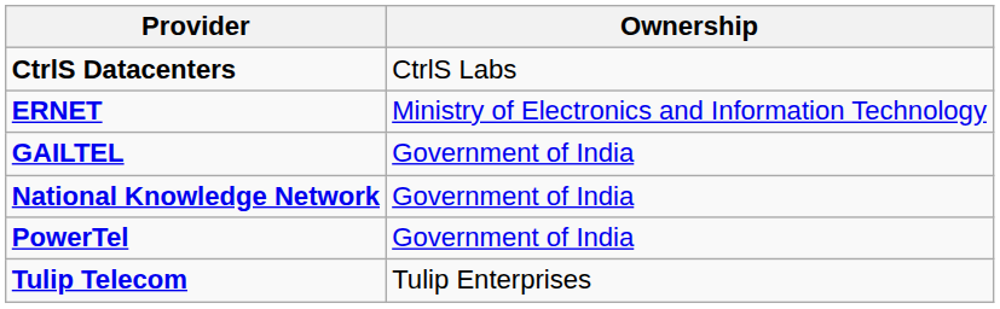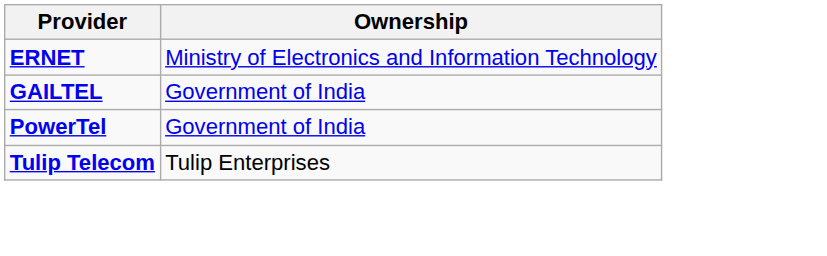 <table class="wikitable">
 <tr>
 <th>Provider</th>
 <th>Ownership</th>
-</tr>
-<tr>
-<td><strong>CtrlS Datacenters</strong></td>
-<td>CtrlS Labs</td>
 </tr>
 <tr>
 <td><strong><a href='#'>ERNET</a></strong></td>
 <td><a href='#'>Ministry of Electronics and Information Technology</a></td>
 </tr>
 <tr>
 <td><strong><a href='#'>GAILTEL</a></strong></td>
-<td><a href='#'>Government of India</a></td>
-</tr>
-<tr>
-<td><strong><a href='#'>National Knowledge Network</a><br></strong></td>
 <td><a href='#'>Government of India</a></td>
 </tr>
 <tr>
 <td><strong><a href='#'>PowerTel</a></strong></td>
 <td><a href='#'>Government of India</a></td>
 </tr>
 <tr>
 <td><strong><a href='#'>Tulip Telecom</a></strong></td>
 <td>Tulip Enterprises</td>
 </tr>
 </table>
